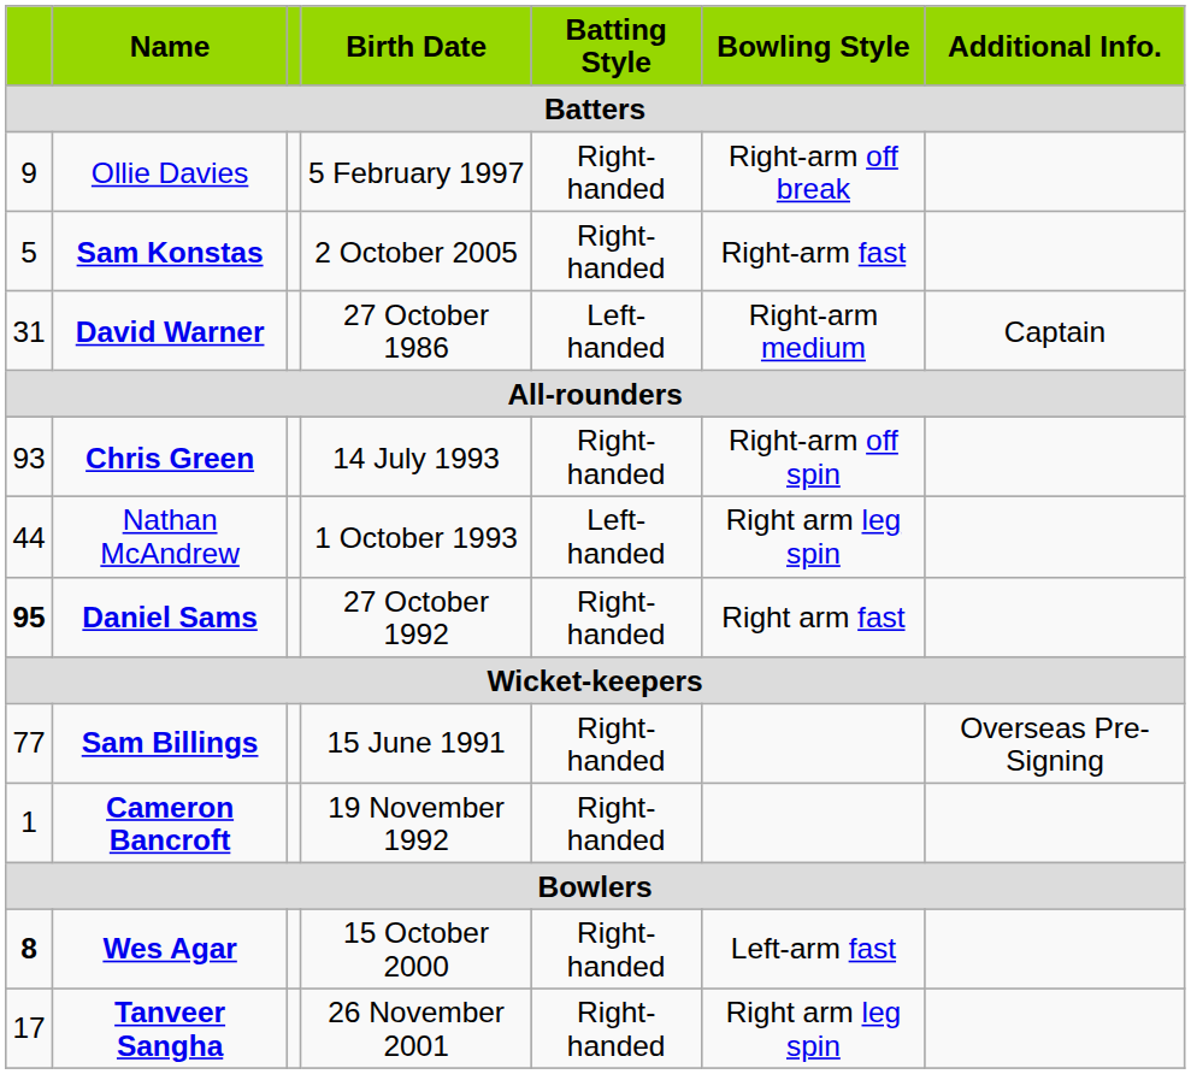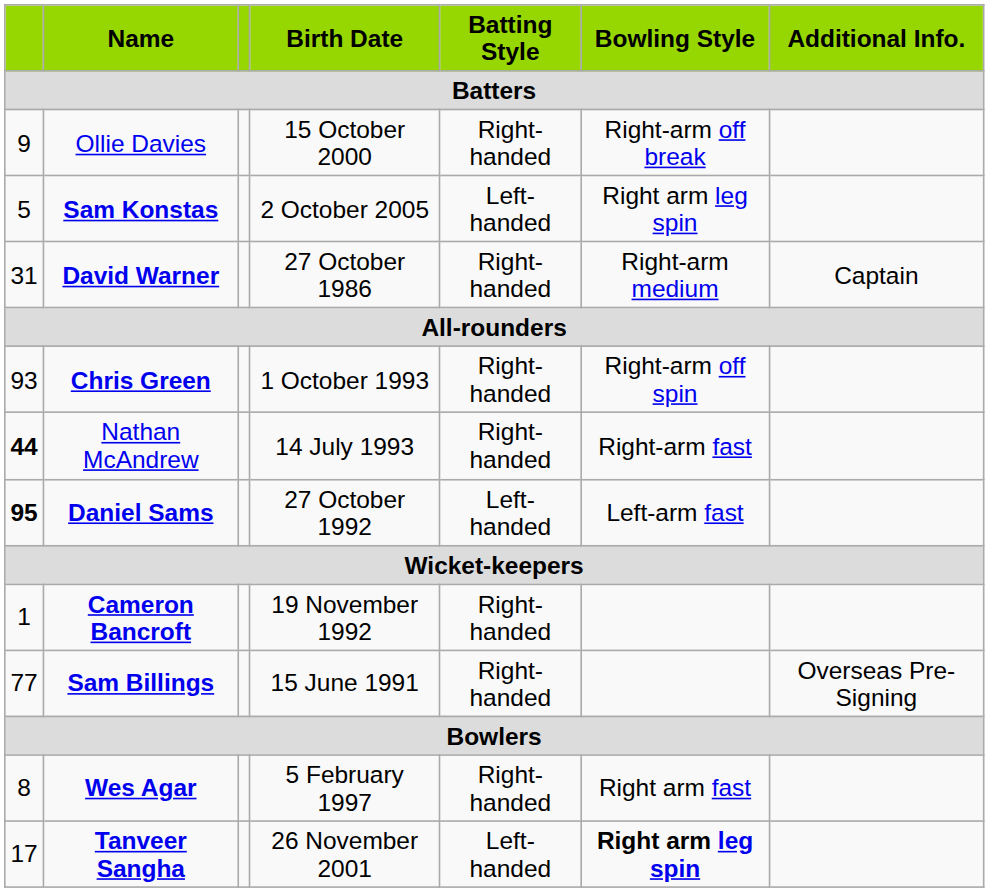 <table class="wikitable" style="font-size:95%;">
 <tr>
 <th style="background:#96d701; color:black;"></th>
 <th style="background:#96d701; color:black;">Name</th>
 <th style="background:#96d701; color:black;"></th>
 <th style="background:#96d701; color:black;">Birth Date</th>
 <th style="background:#96d701; color:black;">Batting Style</th>
 <th style="background:#96d701; color:black;">Bowling Style</th>
 <th style="background:#96d701; color:black;">Additional Info.</th>
 </tr>
 <tr>
 <th colspan="7" style="background: #DCDCDC; text-align:center;">Batters</th>
 </tr>
 <tr style="text-align:center">
 <td>9</td>
 <td><a href='#'>Ollie Davies</a></td>
 <td></td>
-<td>5 February 1997</td>
+<td>15 October 2000</td>
 <td>Right-handed</td>
 <td>Right-arm <a href='#'>off break</a></td>
 <td></td>
 </tr>
 <tr style="text-align:center">
 <td>5</td>
 <td><strong><a href='#'>Sam Konstas</a></strong></td>
 <td></td>
 <td>2 October 2005</td>
-<td>Right-handed</td>
-<td>Right-arm <a href='#'>fast</a></td>
+<td>Left-handed</td>
+<td>Right arm <a href='#'>leg spin</a></td>
 <td></td>
 </tr>
 <tr style="text-align:center">
 <td>31</td>
 <td><strong><a href='#'>David Warner</a></strong></td>
 <td></td>
 <td>27 October 1986</td>
-<td>Left-handed</td>
+<td>Right-handed</td>
 <td>Right-arm <a href='#'>medium</a></td>
 <td>Captain</td>
 </tr>
 <tr>
 <th colspan="7"  style="background:#dcdcdc; text-align:center;">All-rounders</th>
 </tr>
 <tr style="text-align:center">
 <td>93</td>
 <td><strong><a href='#'>Chris Green</a></strong></td>
 <td></td>
-<td>14 July 1993</td>
+<td>1 October 1993</td>
 <td>Right-handed</td>
 <td>Right-arm <a href='#'>off spin</a></td>
 <td></td>
 </tr>
 <tr style="text-align:center">
-<td>44</td>
+<td><strong>44</strong></td>
 <td><a href='#'>Nathan McAndrew</a></td>
 <td></td>
-<td>1 October 1993</td>
-<td>Left-handed</td>
-<td>Right arm <a href='#'>leg spin</a></td>
+<td>14 July 1993</td>
+<td>Right-handed</td>
+<td>Right-arm <a href='#'>fast</a></td>
 <td></td>
 </tr>
 <tr style="text-align:center">
 <td><strong>95</strong></td>
 <td><strong><a href='#'>Daniel Sams</a></strong></td>
 <td></td>
 <td>27 October 1992</td>
-<td>Right-handed</td>
-<td>Right arm <a href='#'>fast</a></td>
+<td>Left-handed</td>
+<td>Left-arm <a href='#'>fast</a></td>
 <td></td>
 </tr>
 <tr>
 <th colspan="7"  style="background:#dcdcdc; text-align:center;">Wicket-keepers</th>
+</tr>
+<tr style="text-align:center">
+<td>1</td>
+<td><strong><a href='#'>Cameron Bancroft</a></strong></td>
+<td></td>
+<td>19 November 1992</td>
+<td>Right-handed</td>
+<td></td>
+<td></td>
 </tr>
 <tr style="text-align:center">
 <td>77</td>
 <td><strong><a href='#'>Sam Billings</a></strong></td>
 <td></td>
 <td>15 June 1991</td>
 <td>Right-handed</td>
 <td></td>
 <td>Overseas Pre-Signing</td>
 </tr>
-<tr style="text-align:center">
-<td>1</td>
-<td><strong><a href='#'>Cameron Bancroft</a></strong></td>
-<td></td>
-<td>19 November 1992</td>
-<td>Right-handed</td>
-<td></td>
-<td></td>
-</tr>
 <tr>
 <th colspan="7"  style="background:#dcdcdc; text-align:center;">Bowlers</th>
 </tr>
 <tr style="text-align:center">
-<td><strong>8</strong></td>
+<td>8</td>
 <td><strong><a href='#'>Wes Agar</a></strong></td>
 <td></td>
-<td>15 October 2000</td>
+<td>5 February 1997</td>
 <td>Right-handed</td>
-<td>Left-arm <a href='#'>fast</a></td>
+<td>Right arm <a href='#'>fast</a></td>
 <td></td>
 </tr>
 <tr style="text-align:center">
 <td>17</td>
 <td><strong><a href='#'>Tanveer Sangha</a></strong></td>
 <td></td>
 <td>26 November 2001</td>
-<td>Right-handed</td>
-<td>Right arm <a href='#'>leg spin</a></td>
+<td>Left-handed</td>
+<td><strong>Right arm <a href='#'>leg spin</a></strong></td>
 <td></td>
 </tr>
 </table>
